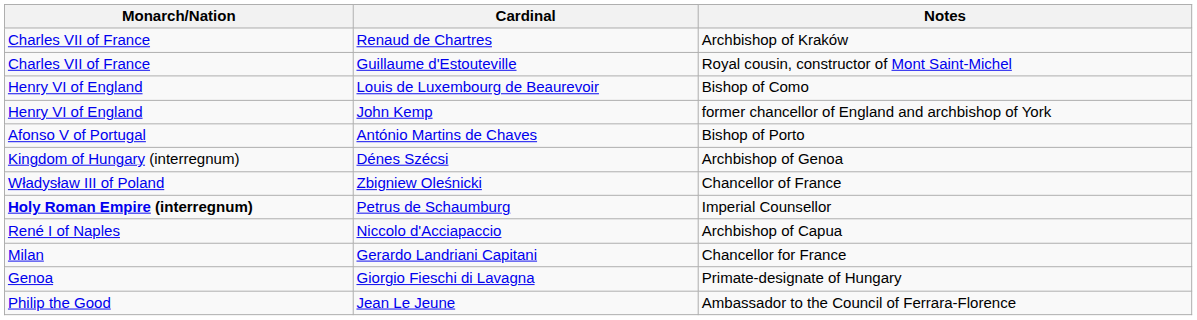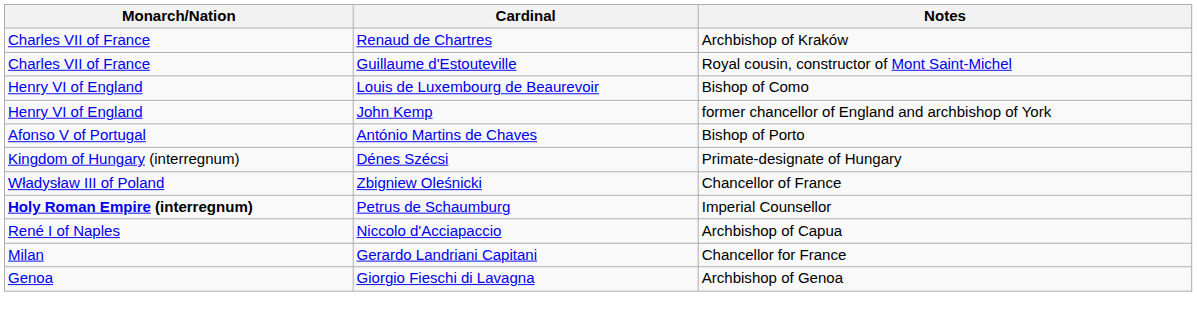 <table class="wikitable sortable" style="width:100%">
 <tr>
 <th width="*">Monarch/Nation</th>
 <th width="*">Cardinal</th>
 <th width="*">Notes</th>
 </tr>
 <tr valign="top">
 <td><a href='#'>Charles VII of France</a></td>
 <td><a href='#'>Renaud de Chartres</a></td>
 <td>Archbishop of Kraków</td>
 </tr>
 <tr valign="top">
 <td><a href='#'>Charles VII of France</a></td>
 <td><a href='#'>Guillaume d'Estouteville</a></td>
 <td>Royal cousin, constructor of <a href='#'>Mont Saint-Michel</a></td>
 </tr>
 <tr valign="top">
 <td><a href='#'>Henry VI of England</a></td>
 <td><a href='#'>Louis de Luxembourg de Beaurevoir</a></td>
 <td>Bishop of Como</td>
 </tr>
 <tr valign="top">
 <td><a href='#'>Henry VI of England</a></td>
 <td><a href='#'>John Kemp</a></td>
 <td>former chancellor of England and archbishop of York</td>
 </tr>
 <tr valign="top">
 <td><a href='#'>Afonso V of Portugal</a></td>
 <td><a href='#'>António Martins de Chaves</a></td>
 <td>Bishop of Porto</td>
 </tr>
 <tr valign="top">
 <td><a href='#'>Kingdom of Hungary</a> (interregnum)</td>
 <td><a href='#'>Dénes Szécsi</a></td>
-<td>Archbishop of Genoa</td>
+<td>Primate-designate of Hungary</td>
 </tr>
 <tr valign="top">
 <td><a href='#'>Władysław III of Poland</a></td>
 <td><a href='#'>Zbigniew Oleśnicki</a></td>
 <td>Chancellor of France</td>
 </tr>
 <tr valign="top">
 <td><strong><a href='#'>Holy Roman Empire</a> (interregnum)</strong></td>
 <td><a href='#'>Petrus de Schaumburg</a></td>
 <td>Imperial Counsellor</td>
 </tr>
 <tr valign="top">
 <td><a href='#'>René I of Naples</a></td>
 <td><a href='#'>Niccolo d'Acciapaccio</a></td>
 <td>Archbishop of Capua</td>
 </tr>
 <tr valign="top">
 <td><a href='#'>Milan</a></td>
 <td><a href='#'>Gerardo Landriani Capitani</a></td>
 <td>Chancellor for France</td>
 </tr>
 <tr valign="top">
 <td><a href='#'>Genoa</a></td>
 <td><a href='#'>Giorgio Fieschi di Lavagna</a></td>
-<td>Primate-designate of Hungary</td>
-</tr>
-<tr valign="top">
-<td><a href='#'>Philip the Good</a></td>
-<td><a href='#'>Jean Le Jeune</a></td>
-<td>Ambassador to the Council of Ferrara-Florence</td>
+<td>Archbishop of Genoa</td>
 </tr>
 </table>
